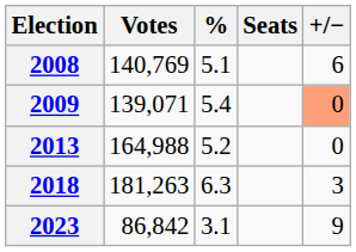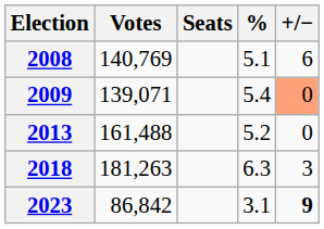 <table class="wikitable" style="font-size:97%; text-align:right;">
 <tr>
 <th>Election</th>
 <th>Votes</th>
+<th>Seats</th>
 <th>%</th>
-<th>Seats</th>
 <th>+/−</th>
 </tr>
 <tr>
 <th><strong><a href='#'>2008</a></strong></th>
 <td>140,769</td>
+<td></td>
 <td>5.1</td>
-<td></td>
 <td> 6</td>
 </tr>
 <tr>
 <th><strong><a href='#'>2009</a></strong></th>
 <td>139,071</td>
+<td></td>
 <td>5.4</td>
-<td></td>
 <td style="background: lightsalmon;"> 0</td>
 </tr>
 <tr>
 <th><strong><a href='#'>2013</a></strong></th>
-<td>164,988</td>
+<td>161,488</td>
+<td></td>
 <td>5.2</td>
-<td></td>
 <td> 0</td>
 </tr>
 <tr>
 <th><strong><a href='#'>2018</a></strong></th>
 <td>181,263</td>
+<td></td>
 <td>6.3</td>
-<td></td>
 <td> 3</td>
 </tr>
 <tr>
 <th><strong><a href='#'>2023</a></strong></th>
 <td>86,842</td>
+<td></td>
 <td>3.1</td>
-<td></td>
-<td> 9</td>
+<td><strong> 9</strong></td>
 </tr>
 </table>
